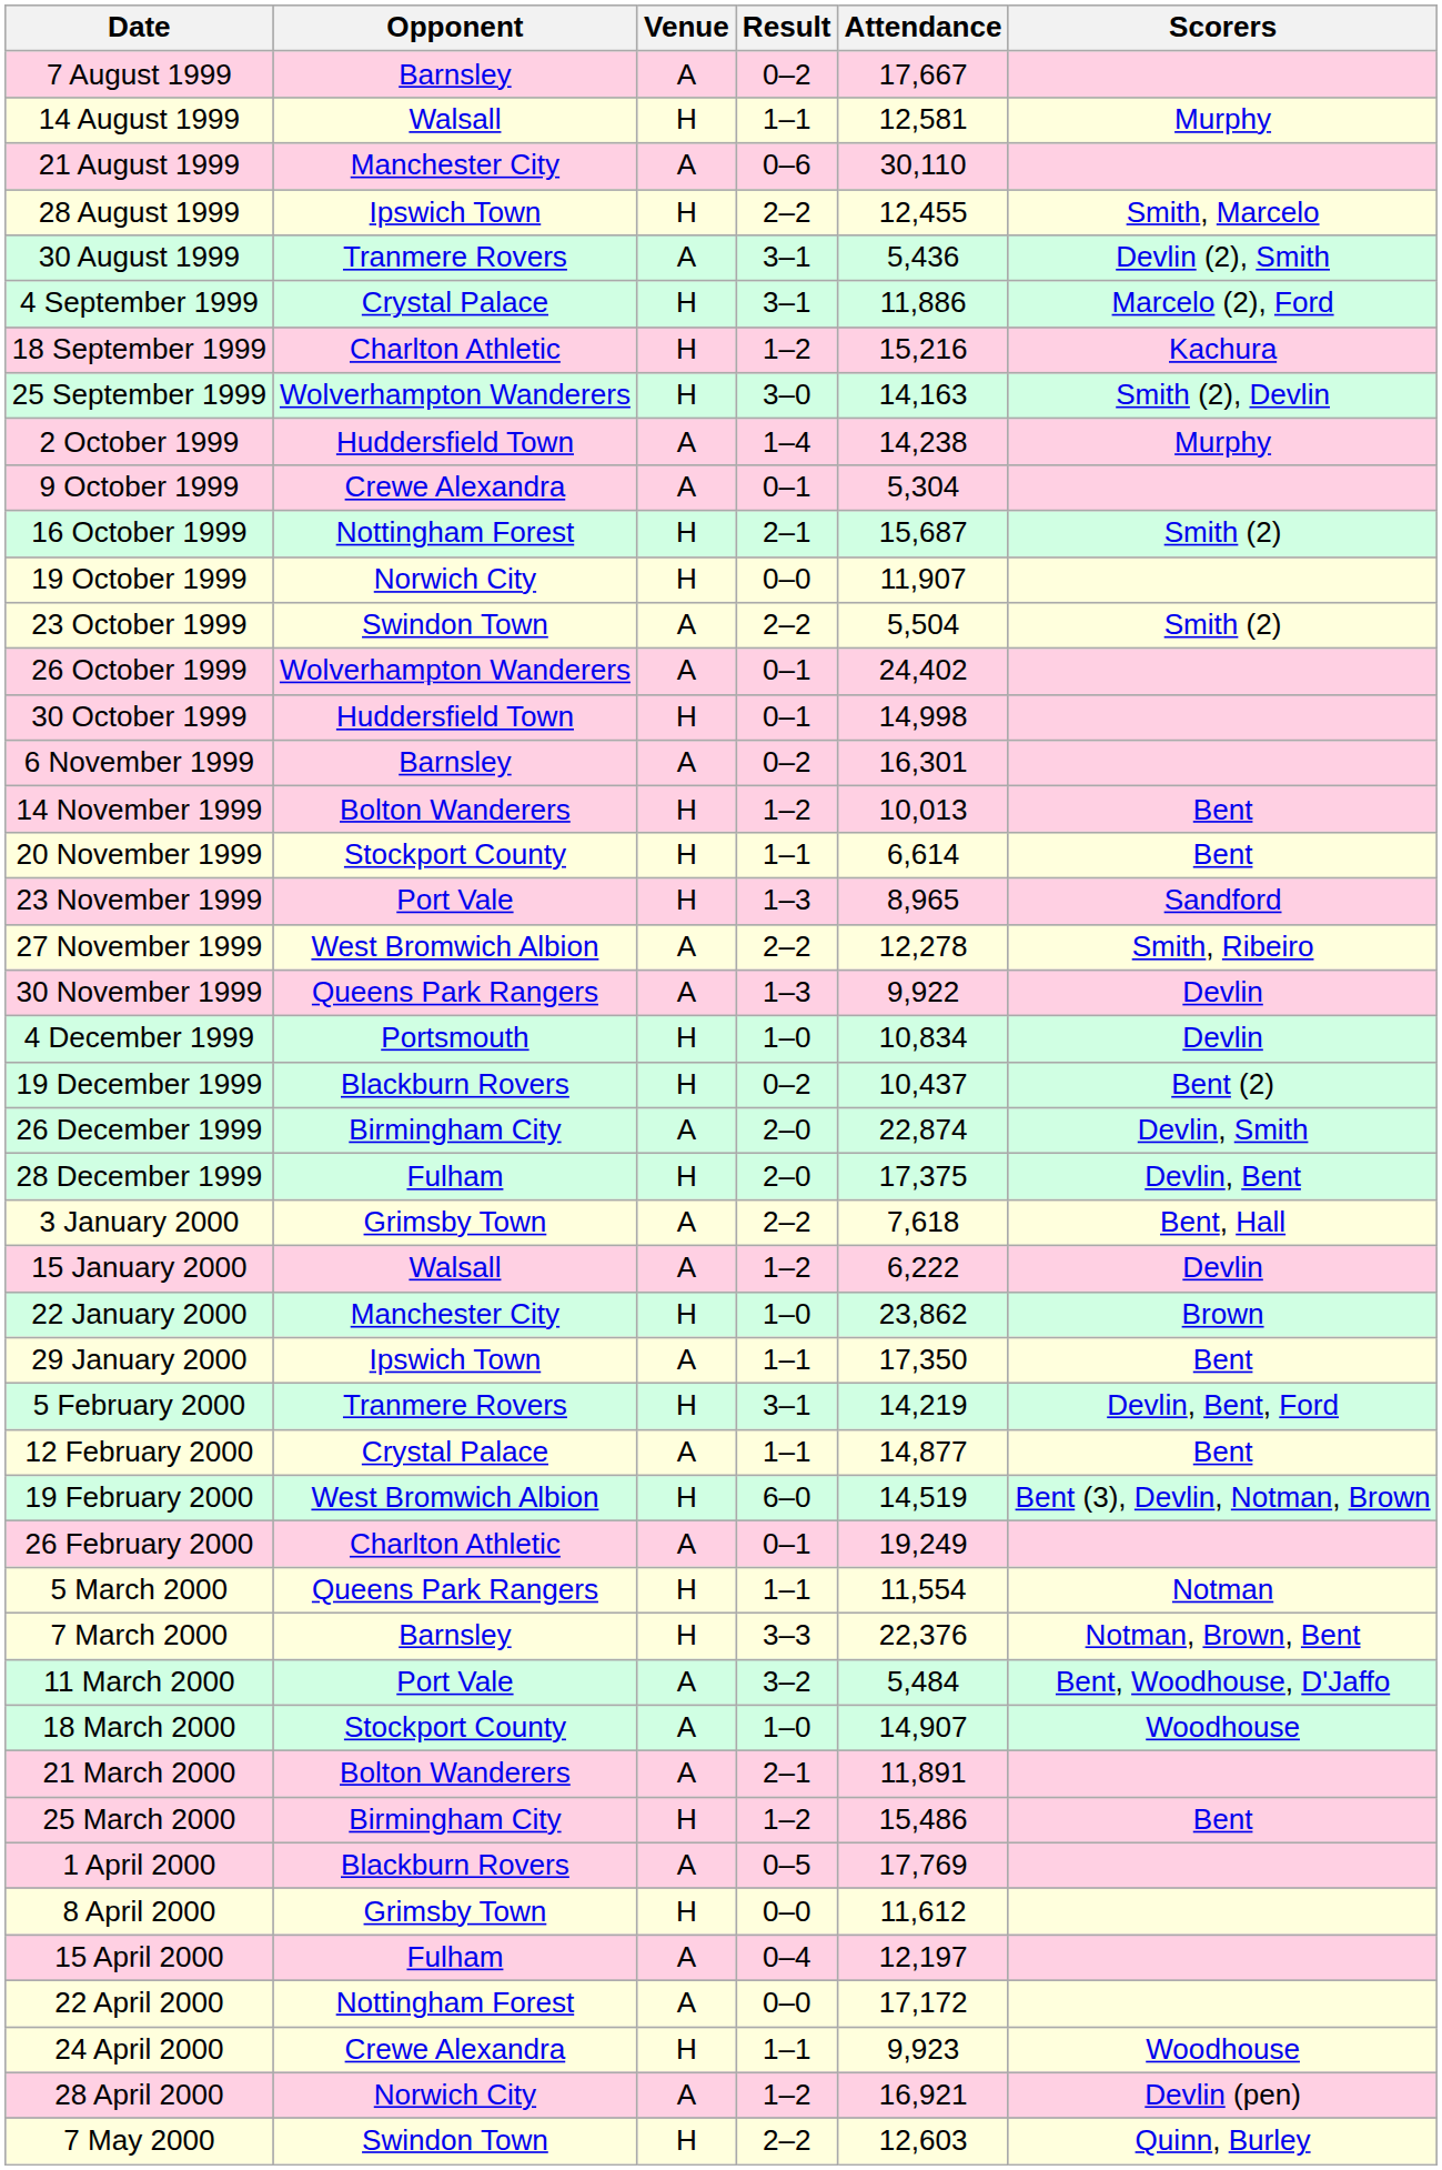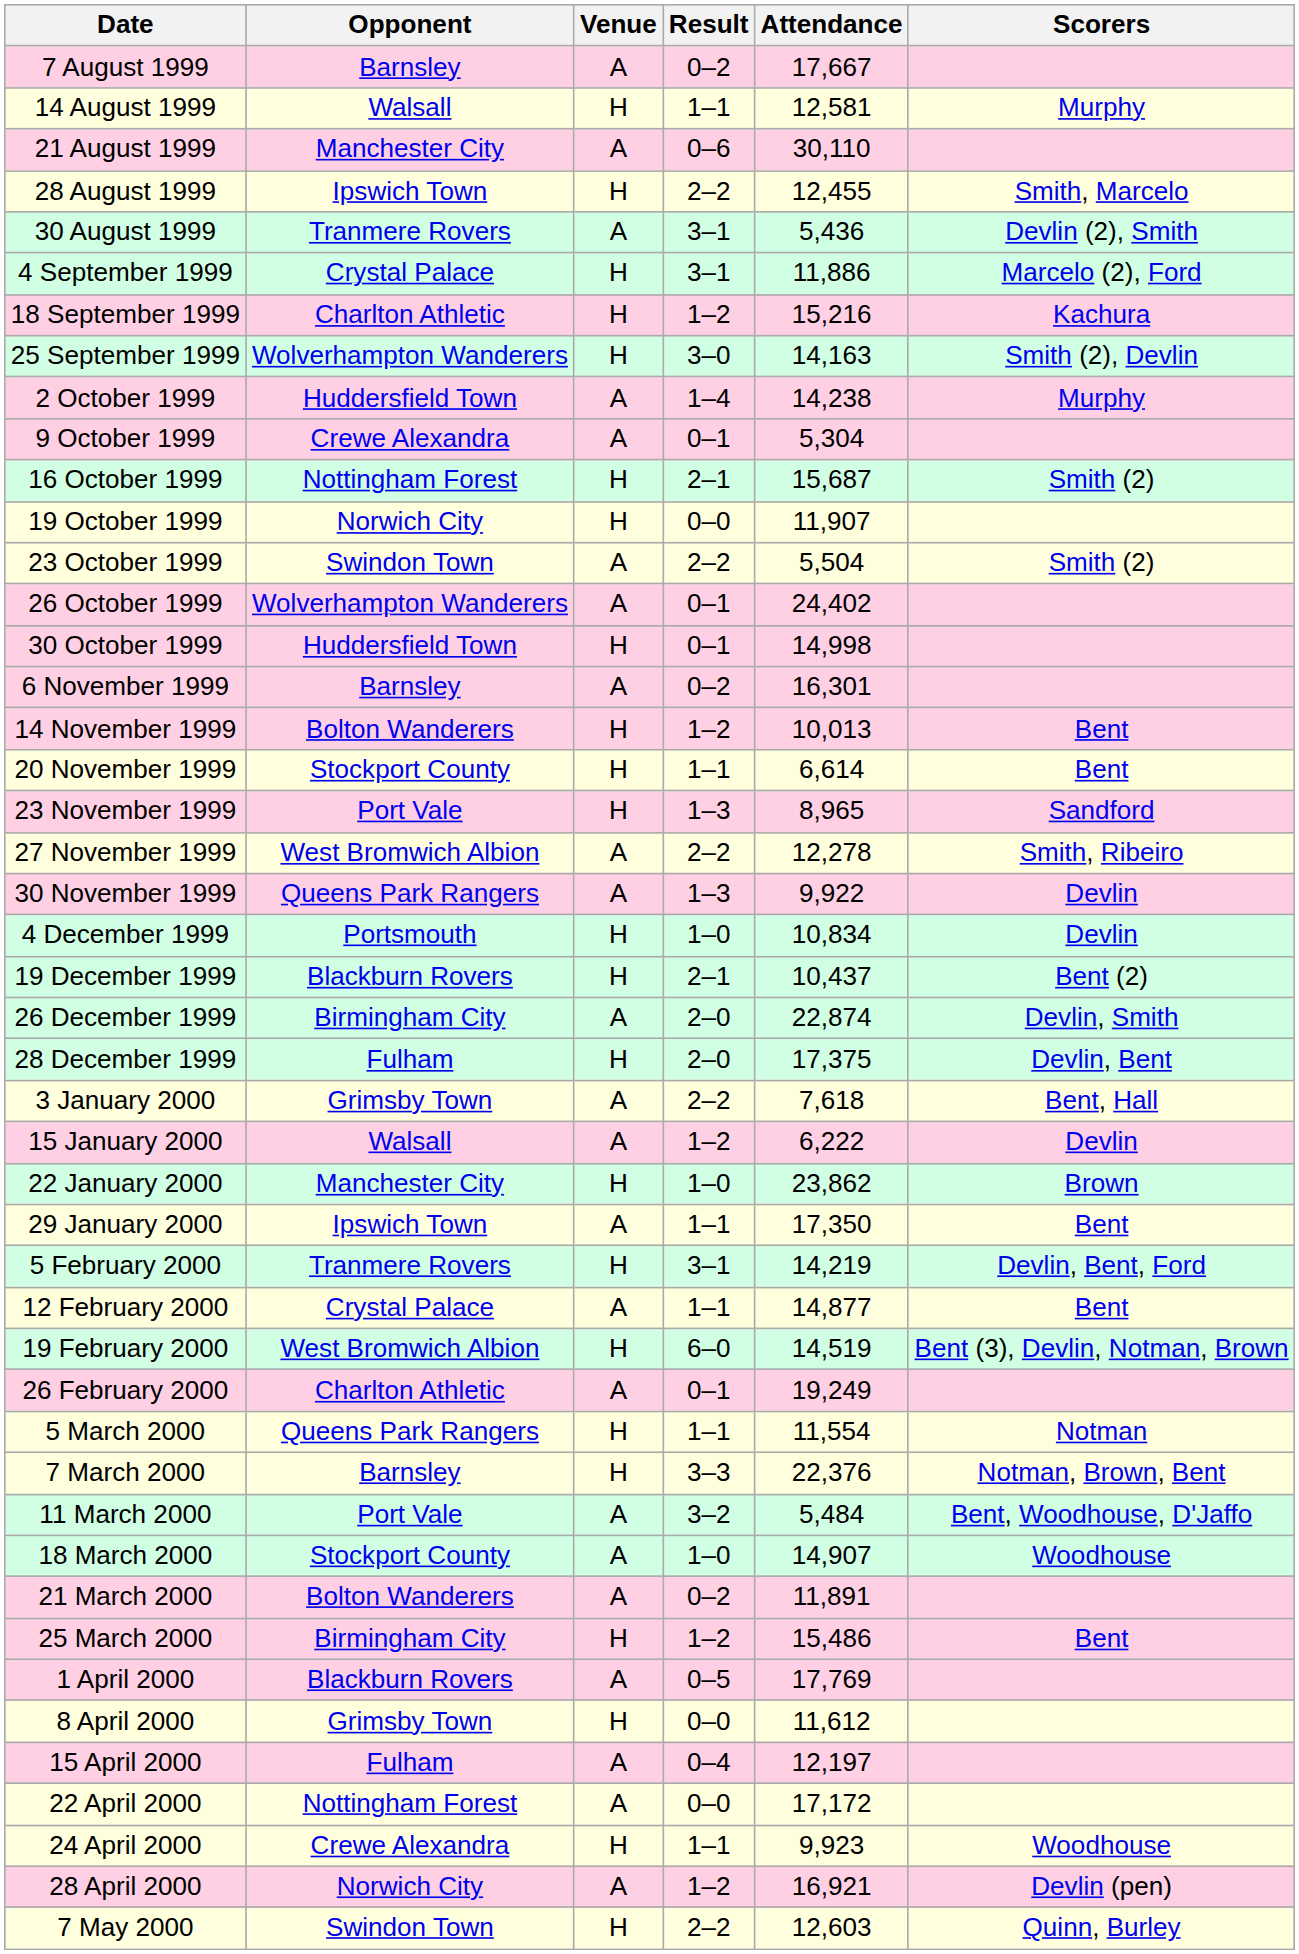 <table class="wikitable sortable" style="font-size:100%; text-align:center">
 <tr>
 <th>Date</th>
 <th>Opponent</th>
 <th>Venue</th>
 <th>Result</th>
 <th>Attendance</th>
 <th>Scorers</th>
 </tr>
 <tr style="background-color: #ffd0e3;">
 <td>7 August 1999</td>
 <td><a href='#'>Barnsley</a></td>
 <td>A</td>
 <td>0–2</td>
 <td>17,667</td>
 <td></td>
 </tr>
 <tr style="background-color: #ffffdd;">
 <td>14 August 1999</td>
 <td><a href='#'>Walsall</a></td>
 <td>H</td>
 <td>1–1</td>
 <td>12,581</td>
 <td><a href='#'>Murphy</a></td>
 </tr>
 <tr style="background-color: #ffd0e3;">
 <td>21 August 1999</td>
 <td><a href='#'>Manchester City</a></td>
 <td>A</td>
 <td>0–6</td>
 <td>30,110</td>
 <td></td>
 </tr>
 <tr style="background-color: #ffffdd;">
 <td>28 August 1999</td>
 <td><a href='#'>Ipswich Town</a></td>
 <td>H</td>
 <td>2–2</td>
 <td>12,455</td>
 <td><a href='#'>Smith</a>, <a href='#'>Marcelo</a></td>
 </tr>
 <tr style="background-color: #d0ffe3;">
 <td>30 August 1999</td>
 <td><a href='#'>Tranmere Rovers</a></td>
 <td>A</td>
 <td>3–1</td>
 <td>5,436</td>
 <td><a href='#'>Devlin</a> (2), <a href='#'>Smith</a></td>
 </tr>
 <tr style="background-color: #d0ffe3;">
 <td>4 September 1999</td>
 <td><a href='#'>Crystal Palace</a></td>
 <td>H</td>
 <td>3–1</td>
 <td>11,886</td>
 <td><a href='#'>Marcelo</a> (2), <a href='#'>Ford</a></td>
 </tr>
 <tr style="background-color: #ffd0e3;">
 <td>18 September 1999</td>
 <td><a href='#'>Charlton Athletic</a></td>
 <td>H</td>
 <td>1–2</td>
 <td>15,216</td>
 <td><a href='#'>Kachura</a></td>
 </tr>
 <tr style="background-color: #d0ffe3;">
 <td>25 September 1999</td>
 <td><a href='#'>Wolverhampton Wanderers</a></td>
 <td>H</td>
 <td>3–0</td>
 <td>14,163</td>
 <td><a href='#'>Smith</a> (2), <a href='#'>Devlin</a></td>
 </tr>
 <tr style="background-color: #ffd0e3;">
 <td>2 October 1999</td>
 <td><a href='#'>Huddersfield Town</a></td>
 <td>A</td>
 <td>1–4</td>
 <td>14,238</td>
 <td><a href='#'>Murphy</a></td>
 </tr>
 <tr style="background-color: #ffd0e3;">
 <td>9 October 1999</td>
 <td><a href='#'>Crewe Alexandra</a></td>
 <td>A</td>
 <td>0–1</td>
 <td>5,304</td>
 <td></td>
 </tr>
 <tr style="background-color: #d0ffe3;">
 <td>16 October 1999</td>
 <td><a href='#'>Nottingham Forest</a></td>
 <td>H</td>
 <td>2–1</td>
 <td>15,687</td>
 <td><a href='#'>Smith</a> (2)</td>
 </tr>
 <tr style="background-color: #ffffdd;">
 <td>19 October 1999</td>
 <td><a href='#'>Norwich City</a></td>
 <td>H</td>
 <td>0–0</td>
 <td>11,907</td>
 <td></td>
 </tr>
 <tr style="background-color: #ffffdd;">
 <td>23 October 1999</td>
 <td><a href='#'>Swindon Town</a></td>
 <td>A</td>
 <td>2–2</td>
 <td>5,504</td>
 <td><a href='#'>Smith</a> (2)</td>
 </tr>
 <tr style="background-color: #ffd0e3;">
 <td>26 October 1999</td>
 <td><a href='#'>Wolverhampton Wanderers</a></td>
 <td>A</td>
 <td>0–1</td>
 <td>24,402</td>
 <td></td>
 </tr>
 <tr style="background-color: #ffd0e3;">
 <td>30 October 1999</td>
 <td><a href='#'>Huddersfield Town</a></td>
 <td>H</td>
 <td>0–1</td>
 <td>14,998</td>
 <td></td>
 </tr>
 <tr style="background-color: #ffd0e3;">
 <td>6 November 1999</td>
 <td><a href='#'>Barnsley</a></td>
 <td>A</td>
 <td>0–2</td>
 <td>16,301</td>
 <td></td>
 </tr>
 <tr style="background-color: #ffd0e3;">
 <td>14 November 1999</td>
 <td><a href='#'>Bolton Wanderers</a></td>
 <td>H</td>
 <td>1–2</td>
 <td>10,013</td>
 <td><a href='#'>Bent</a></td>
 </tr>
 <tr style="background-color: #ffffdd;">
 <td>20 November 1999</td>
 <td><a href='#'>Stockport County</a></td>
 <td>H</td>
 <td>1–1</td>
 <td>6,614</td>
 <td><a href='#'>Bent</a></td>
 </tr>
 <tr style="background-color: #ffd0e3;">
 <td>23 November 1999</td>
 <td><a href='#'>Port Vale</a></td>
 <td>H</td>
 <td>1–3</td>
 <td>8,965</td>
 <td><a href='#'>Sandford</a></td>
 </tr>
 <tr style="background-color: #ffffdd;">
 <td>27 November 1999</td>
 <td><a href='#'>West Bromwich Albion</a></td>
 <td>A</td>
 <td>2–2</td>
 <td>12,278</td>
 <td><a href='#'>Smith</a>, <a href='#'>Ribeiro</a></td>
 </tr>
 <tr style="background-color: #ffd0e3;">
 <td>30 November 1999</td>
 <td><a href='#'>Queens Park Rangers</a></td>
 <td>A</td>
 <td>1–3</td>
 <td>9,922</td>
 <td><a href='#'>Devlin</a></td>
 </tr>
 <tr style="background-color: #d0ffe3;">
 <td>4 December 1999</td>
 <td><a href='#'>Portsmouth</a></td>
 <td>H</td>
 <td>1–0</td>
 <td>10,834</td>
 <td><a href='#'>Devlin</a></td>
 </tr>
 <tr style="background-color: #d0ffe3;">
 <td>19 December 1999</td>
 <td><a href='#'>Blackburn Rovers</a></td>
 <td>H</td>
-<td>0–2</td>
+<td>2–1</td>
 <td>10,437</td>
 <td><a href='#'>Bent</a> (2)</td>
 </tr>
 <tr style="background-color: #d0ffe3;">
 <td>26 December 1999</td>
 <td><a href='#'>Birmingham City</a></td>
 <td>A</td>
 <td>2–0</td>
 <td>22,874</td>
 <td><a href='#'>Devlin</a>, <a href='#'>Smith</a></td>
 </tr>
 <tr style="background-color: #d0ffe3;">
 <td>28 December 1999</td>
 <td><a href='#'>Fulham</a></td>
 <td>H</td>
 <td>2–0</td>
 <td>17,375</td>
 <td><a href='#'>Devlin</a>, <a href='#'>Bent</a></td>
 </tr>
 <tr style="background-color: #ffffdd;">
 <td>3 January 2000</td>
 <td><a href='#'>Grimsby Town</a></td>
 <td>A</td>
 <td>2–2</td>
 <td>7,618</td>
 <td><a href='#'>Bent</a>, <a href='#'>Hall</a></td>
 </tr>
 <tr style="background-color: #ffd0e3;">
 <td>15 January 2000</td>
 <td><a href='#'>Walsall</a></td>
 <td>A</td>
 <td>1–2</td>
 <td>6,222</td>
 <td><a href='#'>Devlin</a></td>
 </tr>
 <tr style="background-color: #d0ffe3;">
 <td>22 January 2000</td>
 <td><a href='#'>Manchester City</a></td>
 <td>H</td>
 <td>1–0</td>
 <td>23,862</td>
 <td><a href='#'>Brown</a></td>
 </tr>
 <tr style="background-color: #ffffdd;">
 <td>29 January 2000</td>
 <td><a href='#'>Ipswich Town</a></td>
 <td>A</td>
 <td>1–1</td>
 <td>17,350</td>
 <td><a href='#'>Bent</a></td>
 </tr>
 <tr style="background-color: #d0ffe3;">
 <td>5 February 2000</td>
 <td><a href='#'>Tranmere Rovers</a></td>
 <td>H</td>
 <td>3–1</td>
 <td>14,219</td>
 <td><a href='#'>Devlin</a>, <a href='#'>Bent</a>, <a href='#'>Ford</a></td>
 </tr>
 <tr style="background-color: #ffffdd;">
 <td>12 February 2000</td>
 <td><a href='#'>Crystal Palace</a></td>
 <td>A</td>
 <td>1–1</td>
 <td>14,877</td>
 <td><a href='#'>Bent</a></td>
 </tr>
 <tr style="background-color: #d0ffe3;">
 <td>19 February 2000</td>
 <td><a href='#'>West Bromwich Albion</a></td>
 <td>H</td>
 <td>6–0</td>
 <td>14,519</td>
 <td><a href='#'>Bent</a> (3), <a href='#'>Devlin</a>, <a href='#'>Notman</a>, <a href='#'>Brown</a></td>
 </tr>
 <tr style="background-color: #ffd0e3;">
 <td>26 February 2000</td>
 <td><a href='#'>Charlton Athletic</a></td>
 <td>A</td>
 <td>0–1</td>
 <td>19,249</td>
 <td></td>
 </tr>
 <tr style="background-color: #ffffdd;">
 <td>5 March 2000</td>
 <td><a href='#'>Queens Park Rangers</a></td>
 <td>H</td>
 <td>1–1</td>
 <td>11,554</td>
 <td><a href='#'>Notman</a></td>
 </tr>
 <tr style="background-color: #ffffdd;">
 <td>7 March 2000</td>
 <td><a href='#'>Barnsley</a></td>
 <td>H</td>
 <td>3–3</td>
 <td>22,376</td>
 <td><a href='#'>Notman</a>, <a href='#'>Brown</a>, <a href='#'>Bent</a></td>
 </tr>
 <tr style="background-color: #d0ffe3;">
 <td>11 March 2000</td>
 <td><a href='#'>Port Vale</a></td>
 <td>A</td>
 <td>3–2</td>
 <td>5,484</td>
 <td><a href='#'>Bent</a>, <a href='#'>Woodhouse</a>, <a href='#'>D'Jaffo</a></td>
 </tr>
 <tr style="background-color: #d0ffe3;">
 <td>18 March 2000</td>
 <td><a href='#'>Stockport County</a></td>
 <td>A</td>
 <td>1–0</td>
 <td>14,907</td>
 <td><a href='#'>Woodhouse</a></td>
 </tr>
 <tr style="background-color: #ffd0e3;">
 <td>21 March 2000</td>
 <td><a href='#'>Bolton Wanderers</a></td>
 <td>A</td>
-<td>2–1</td>
+<td>0–2</td>
 <td>11,891</td>
 <td></td>
 </tr>
 <tr style="background-color: #ffd0e3;">
 <td>25 March 2000</td>
 <td><a href='#'>Birmingham City</a></td>
 <td>H</td>
 <td>1–2</td>
 <td>15,486</td>
 <td><a href='#'>Bent</a></td>
 </tr>
 <tr style="background-color: #ffd0e3;">
 <td>1 April 2000</td>
 <td><a href='#'>Blackburn Rovers</a></td>
 <td>A</td>
 <td>0–5</td>
 <td>17,769</td>
 <td></td>
 </tr>
 <tr style="background-color: #ffffdd;">
 <td>8 April 2000</td>
 <td><a href='#'>Grimsby Town</a></td>
 <td>H</td>
 <td>0–0</td>
 <td>11,612</td>
 <td></td>
 </tr>
 <tr style="background-color: #ffd0e3;">
 <td>15 April 2000</td>
 <td><a href='#'>Fulham</a></td>
 <td>A</td>
 <td>0–4</td>
 <td>12,197</td>
 <td></td>
 </tr>
 <tr style="background-color: #ffffdd;">
 <td>22 April 2000</td>
 <td><a href='#'>Nottingham Forest</a></td>
 <td>A</td>
 <td>0–0</td>
 <td>17,172</td>
 <td></td>
 </tr>
 <tr style="background-color: #ffffdd;">
 <td>24 April 2000</td>
 <td><a href='#'>Crewe Alexandra</a></td>
 <td>H</td>
 <td>1–1</td>
 <td>9,923</td>
 <td><a href='#'>Woodhouse</a></td>
 </tr>
 <tr style="background-color: #ffd0e3;">
 <td>28 April 2000</td>
 <td><a href='#'>Norwich City</a></td>
 <td>A</td>
 <td>1–2</td>
 <td>16,921</td>
 <td><a href='#'>Devlin</a> (pen)</td>
 </tr>
 <tr style="background-color: #ffffdd;">
 <td>7 May 2000</td>
 <td><a href='#'>Swindon Town</a></td>
 <td>H</td>
 <td>2–2</td>
 <td>12,603</td>
 <td><a href='#'>Quinn</a>, <a href='#'>Burley</a></td>
 </tr>
 </table>
